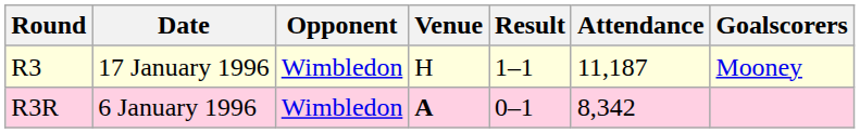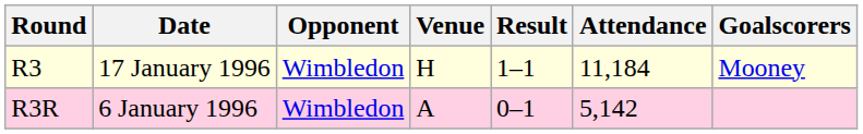 <table class="wikitable">
 <tr>
 <th>Round</th>
 <th>Date</th>
 <th>Opponent</th>
 <th>Venue</th>
 <th>Result</th>
 <th>Attendance</th>
 <th>Goalscorers</th>
 </tr>
 <tr style="background-color: #ffffdd;">
 <td>R3</td>
 <td>17 January 1996</td>
 <td><a href='#'>Wimbledon</a></td>
 <td>H</td>
 <td>1–1</td>
-<td>11,187</td>
+<td>11,184</td>
 <td><a href='#'>Mooney</a></td>
 </tr>
 <tr style="background-color: #ffd0e3;">
 <td>R3R</td>
 <td>6 January 1996</td>
 <td><a href='#'>Wimbledon</a></td>
-<td><strong>A</strong></td>
+<td>A</td>
 <td>0–1</td>
-<td>8,342</td>
+<td>5,142</td>
 <td></td>
 </tr>
 </table>
